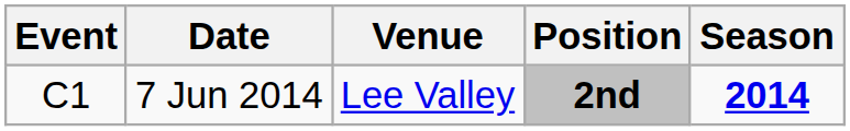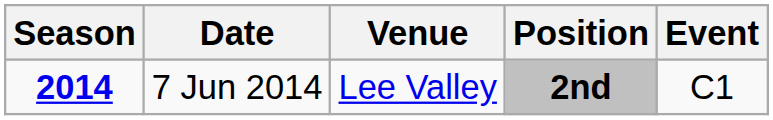 <table class="wikitable" style="text-align:center; font-size:95%;">
 <tr>
-<th>Event</th>
+<th>Season</th>
 <th>Date</th>
 <th>Venue</th>
 <th>Position</th>
-<th>Season</th>
+<th>Event</th>
 </tr>
 <tr>
-<td>C1</td>
+<td><strong><a href='#'>2014</a></strong></td>
 <td align=right>7 Jun 2014</td>
 <td align=left><a href='#'>Lee Valley</a></td>
 <td bgcolor=silver><strong>2nd</strong></td>
-<td><strong><a href='#'>2014</a></strong></td>
+<td>C1</td>
 </tr>
 </table>
